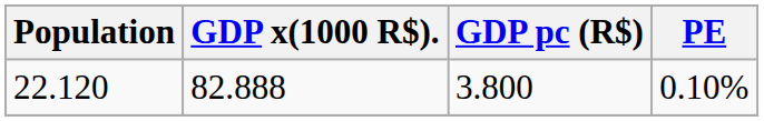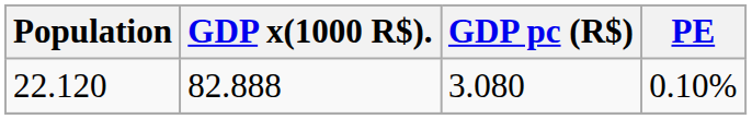 <table class="wikitable" border="1">
 <tr>
 <th>Population</th>
 <th><a href='#'>GDP</a> x(1000 R$).</th>
 <th><a href='#'>GDP pc</a> (R$)</th>
 <th><a href='#'>PE</a></th>
 </tr>
 <tr>
 <td>22.120</td>
 <td>82.888</td>
-<td>3.800</td>
+<td>3.080</td>
 <td>0.10%</td>
 </tr>
 <tr>
 </tr>
 </table>
